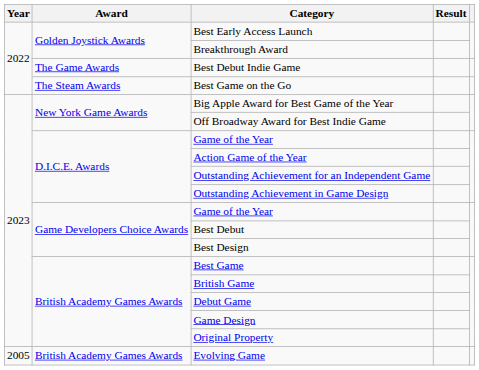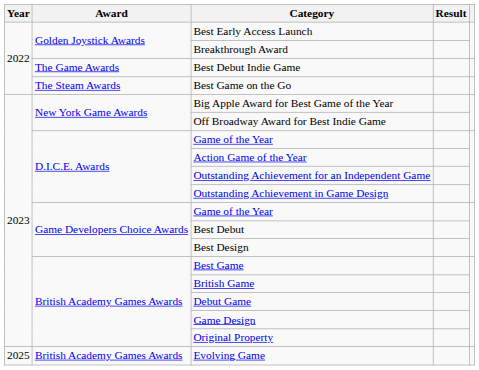 <table class="wikitable">
 <tr>
 <th>Year</th>
 <th>Award</th>
 <th>Category</th>
 <th>Result</th>
 <th></th>
 </tr>
 <tr>
 <td style="text-align:center;" rowspan="4">2022</td>
 <td rowspan="2"><a href='#'>Golden Joystick Awards</a></td>
 <td>Best Early Access Launch</td>
 <td></td>
 <td style="text-align:center;" rowspan="2"></td>
 </tr>
 <tr>
 <td>Breakthrough Award</td>
 <td></td>
 </tr>
 <tr>
 <td><a href='#'>The Game Awards</a></td>
 <td>Best Debut Indie Game</td>
 <td></td>
 <td style="text-align:center;"></td>
 </tr>
 <tr>
 <td><a href='#'>The Steam Awards</a></td>
 <td>Best Game on the Go</td>
 <td></td>
 <td style="text-align:center;"></td>
 </tr>
 <tr>
 <td style="text-align:center;" rowspan="14">2023</td>
 <td rowspan="2"><a href='#'>New York Game Awards</a></td>
 <td>Big Apple Award for Best Game of the Year</td>
 <td></td>
 <td style="text-align:center;" rowspan="2"></td>
 </tr>
 <tr>
 <td>Off Broadway Award for Best Indie Game</td>
 <td></td>
 </tr>
 <tr>
 <td rowspan="4"><a href='#'>D.I.C.E. Awards</a></td>
 <td><a href='#'>Game of the Year</a></td>
 <td></td>
 <td style="text-align:center;" rowspan="4"></td>
 </tr>
 <tr>
 <td><a href='#'>Action Game of the Year</a></td>
 <td></td>
 </tr>
 <tr>
 <td><a href='#'>Outstanding Achievement for an Independent Game</a></td>
 <td></td>
 </tr>
 <tr>
 <td><a href='#'>Outstanding Achievement in Game Design</a></td>
 <td></td>
 </tr>
 <tr>
 <td rowspan="3"><a href='#'>Game Developers Choice Awards</a></td>
 <td><a href='#'>Game of the Year</a></td>
 <td></td>
 <td style="text-align:center;" rowspan="3"></td>
 </tr>
 <tr>
 <td>Best Debut</td>
 <td></td>
 </tr>
 <tr>
 <td>Best Design</td>
 <td></td>
 </tr>
 <tr>
 <td rowspan=5><a href='#'>British Academy Games Awards</a></td>
 <td><a href='#'>Best Game</a></td>
 <td></td>
 <td style="text-align:center;" rowspan=5></td>
 </tr>
 <tr>
 <td><a href='#'>British Game</a></td>
 <td></td>
 </tr>
 <tr>
 <td><a href='#'>Debut Game</a></td>
 <td></td>
 </tr>
 <tr>
 <td><a href='#'>Game Design</a></td>
 <td></td>
 </tr>
 <tr>
 <td><a href='#'>Original Property</a></td>
 <td></td>
 </tr>
 <tr>
-<td style="text-align:center;" rowspan="1">2005</td>
+<td style="text-align:center;" rowspan="1">2025</td>
 <td rowspan=1><a href='#'>British Academy Games Awards</a></td>
 <td><a href='#'>Evolving Game</a></td>
 <td></td>
 <td style="text-align:center;" rowspan=5></td>
 </tr>
 </table>
